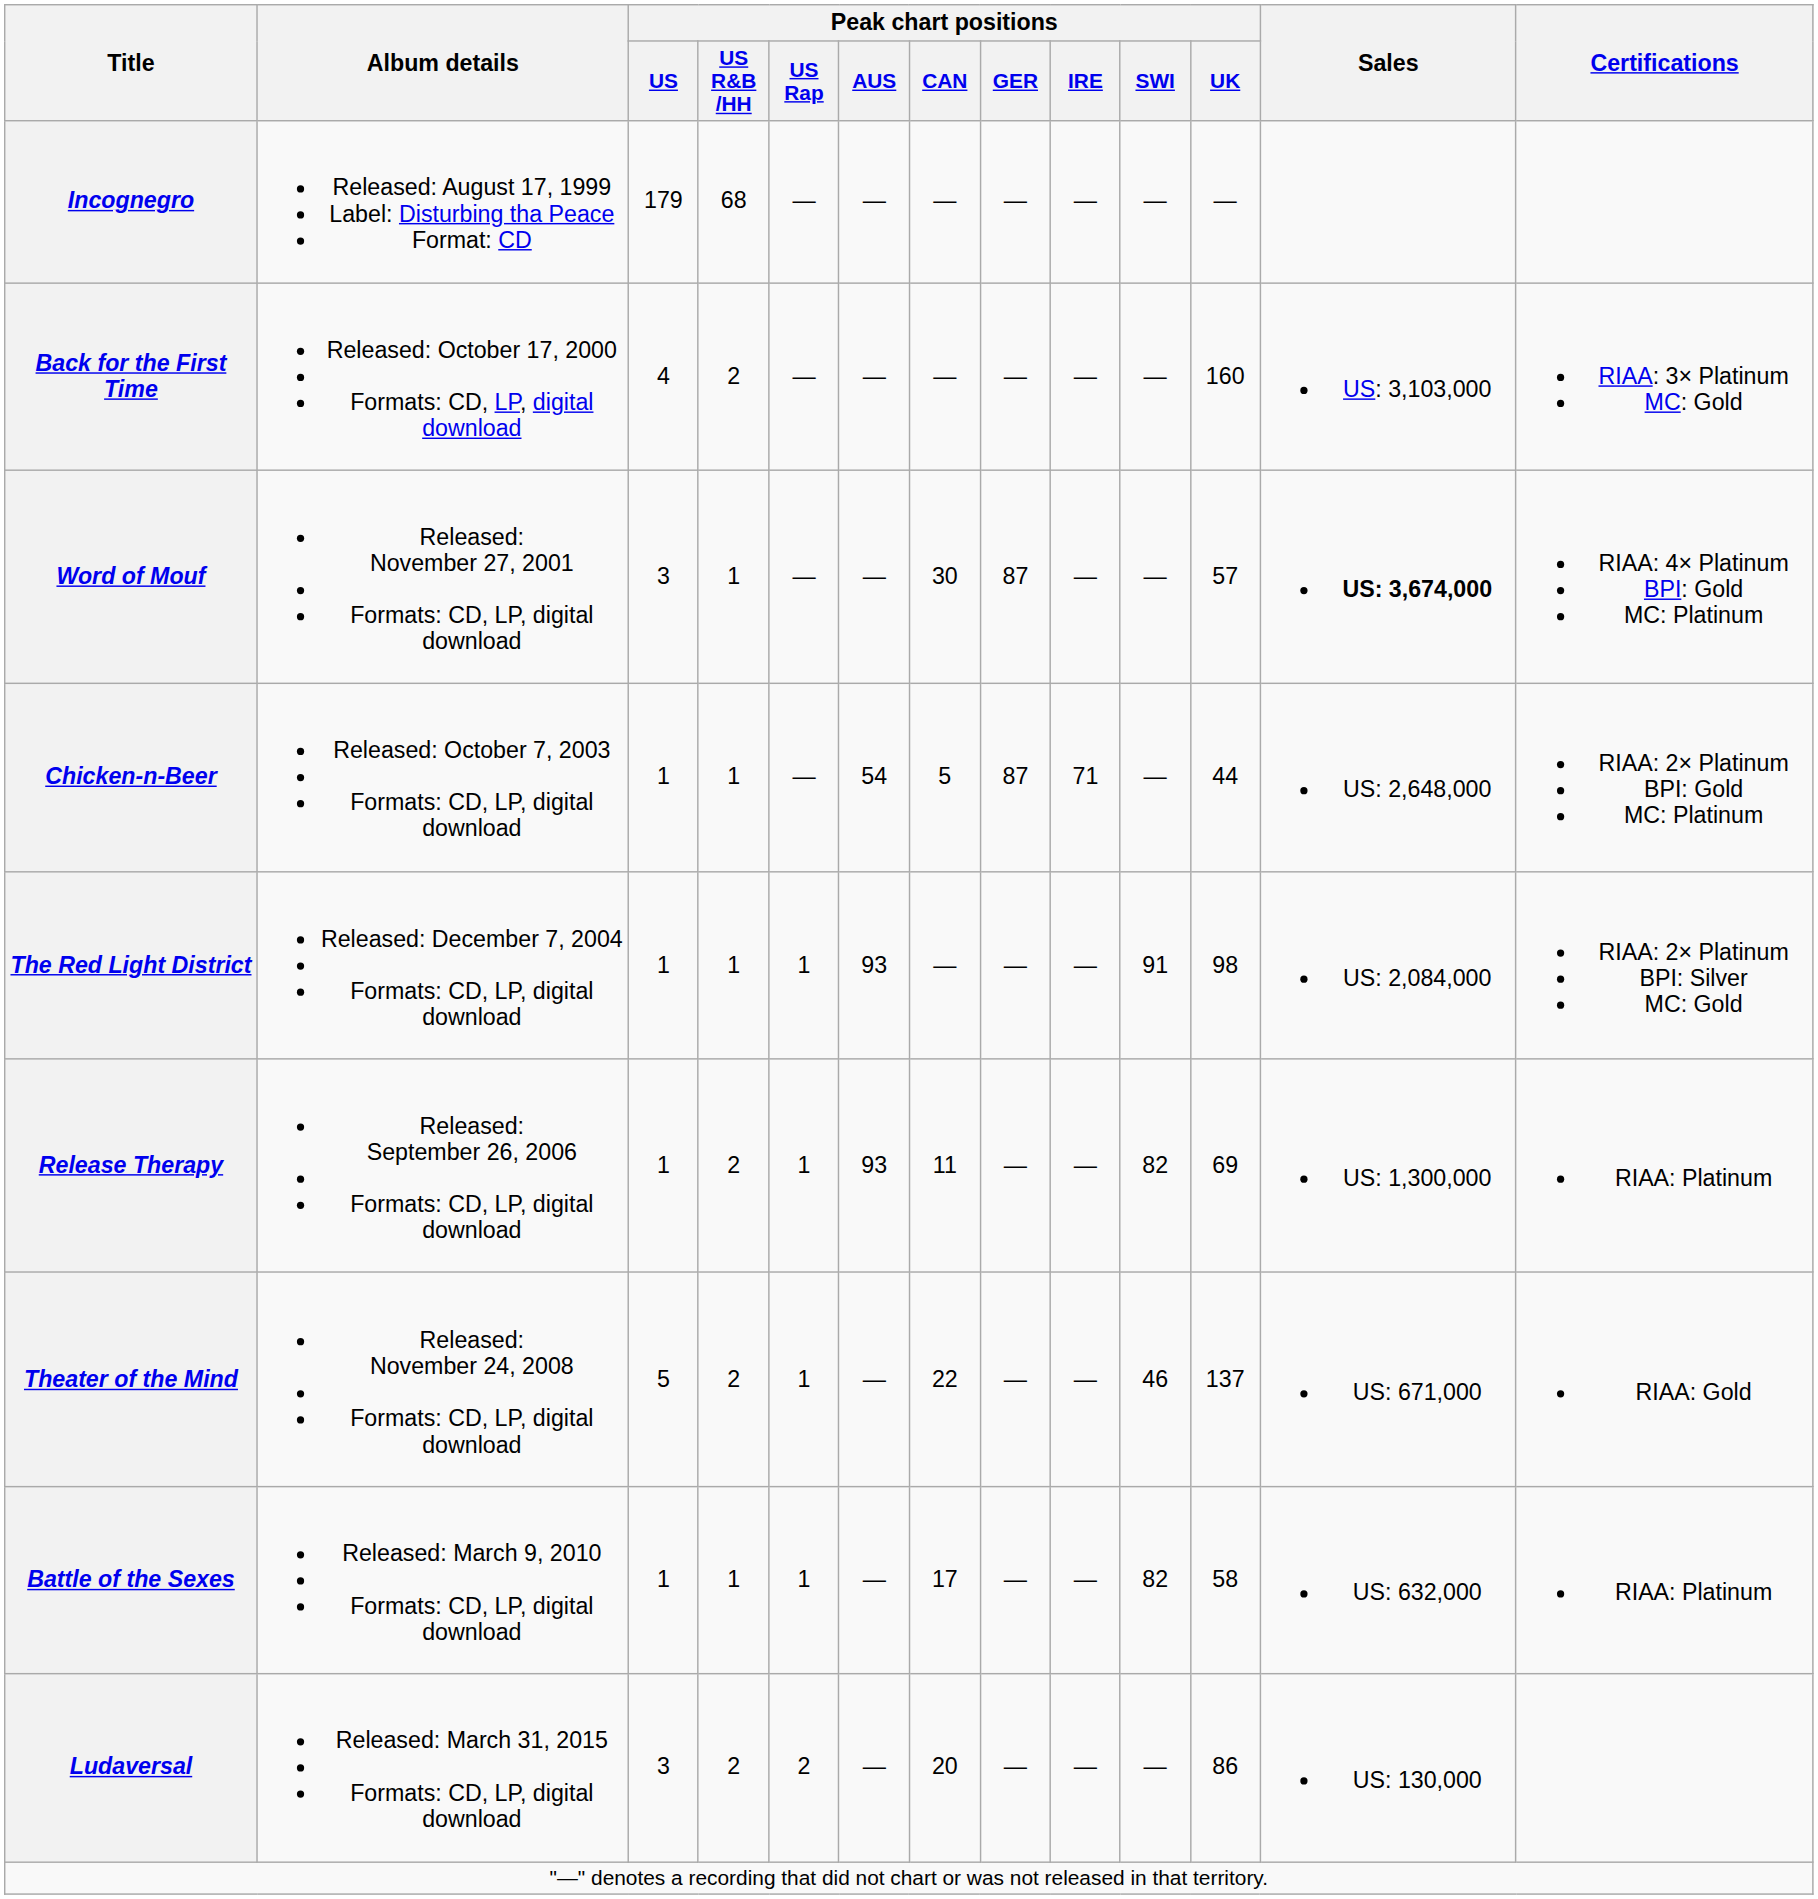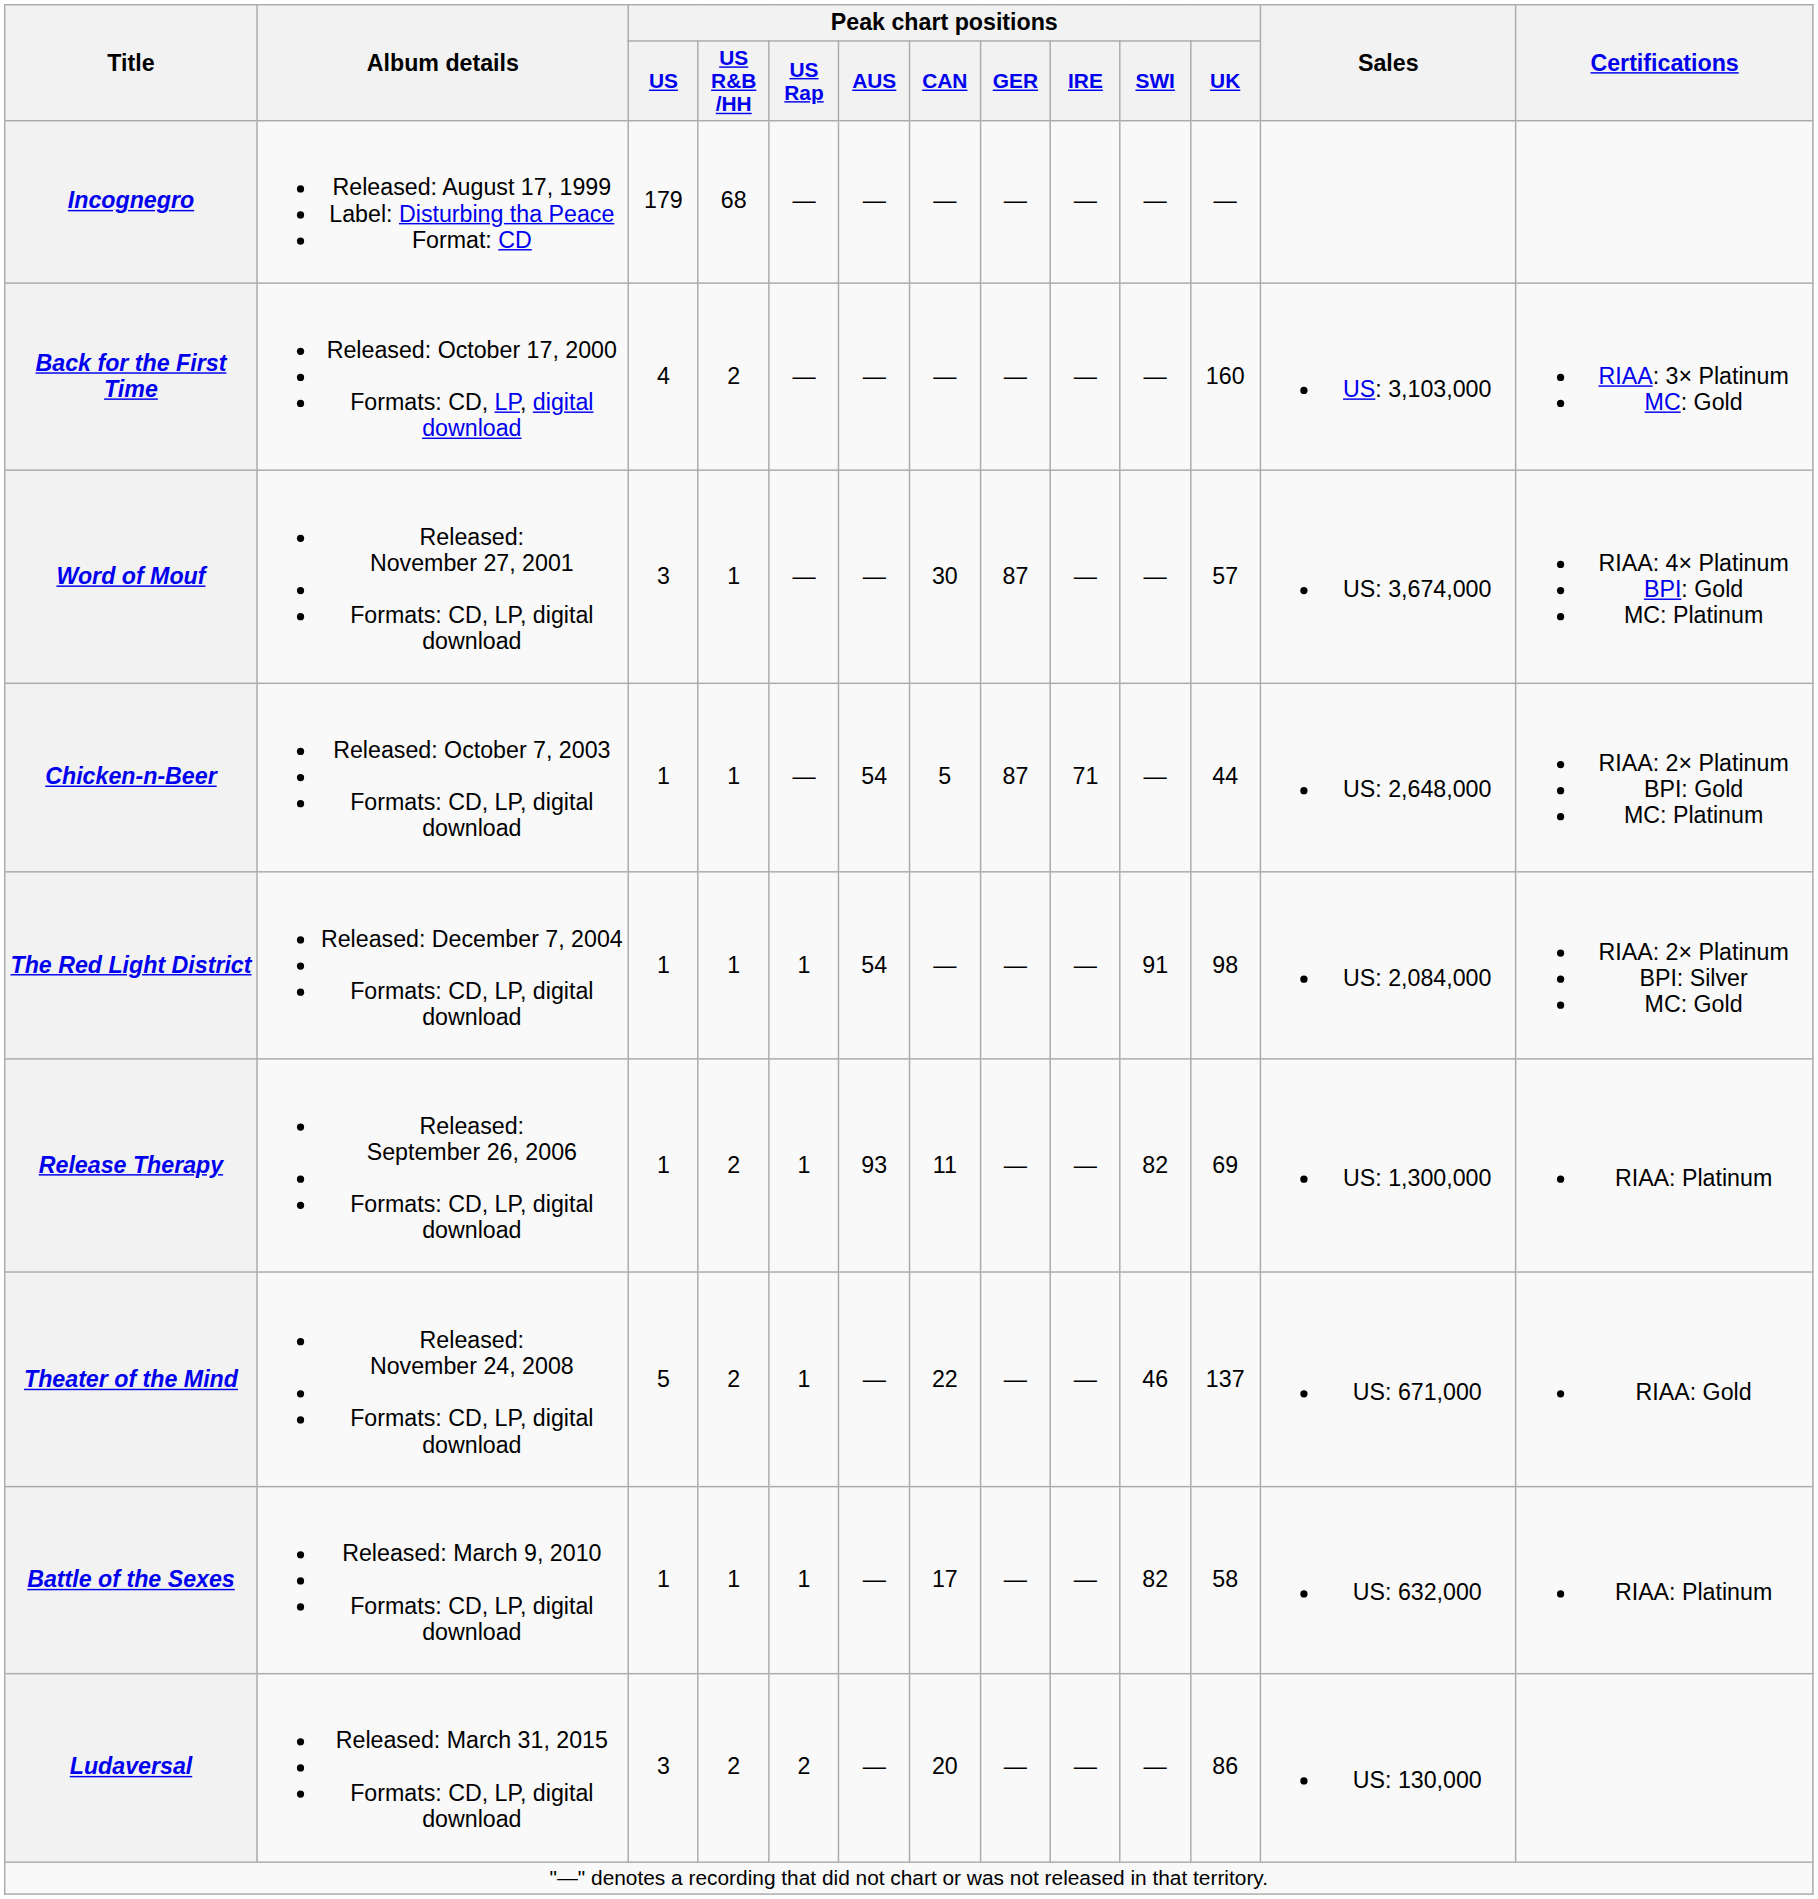 <table class="wikitable plainrowheaders" style="text-align:center;">
 <tr>
 <th scope="col" rowspan="2" style="width:11em;">Title</th>
 <th scope="col" rowspan="2" style="width:16em;">Album details</th>
 <th scope="col" colspan="9">Peak chart positions</th>
 <th scope="col" rowspan="2" style="width:11em;">Sales</th>
 <th scope="col" rowspan="2" style="width:13em;"><a href='#'>Certifications</a></th>
 </tr>
 <tr>
 <th style="width:3em;font-size:90%;"><a href='#'>US</a><br></th>
 <th style="width:3em;font-size:90%;"><a href='#'>US<br>R&B<br>/HH</a><br></th>
 <th style="width:3em;font-size:90%;"><a href='#'>US<br>Rap</a><br></th>
 <th style="width:3em;font-size:90%;"><a href='#'>AUS</a><br></th>
 <th style="width:3em;font-size:90%;"><a href='#'>CAN</a><br></th>
 <th style="width:3em;font-size:90%;"><a href='#'>GER</a><br></th>
 <th style="width:3em;font-size:90%;"><a href='#'>IRE</a><br></th>
 <th style="width:3em;font-size:90%;"><a href='#'>SWI</a><br></th>
 <th style="width:3em;font-size:90%;"><a href='#'>UK</a><br></th>
 </tr>
 <tr>
 <th scope="row"><em><a href='#'>Incognegro</a></em></th>
 <td><br><ul><li>Released: August 17, 1999</li><li>Label: <a href='#'>Disturbing tha Peace</a></li><li>Format: <a href='#'>CD</a></li></ul></td>
 <td>179</td>
 <td>68</td>
 <td>—</td>
 <td>—</td>
 <td>—</td>
 <td>—</td>
 <td>—</td>
 <td>—</td>
 <td>—</td>
 <td></td>
 <td></td>
 </tr>
 <tr>
 <th scope="row"><em><a href='#'>Back for the First Time</a></em></th>
 <td><br><ul><li>Released: October 17, 2000</li><li></li><li>Formats: CD, <a href='#'>LP</a>, <a href='#'>digital download</a></li></ul></td>
 <td>4</td>
 <td>2</td>
 <td>—</td>
 <td>—</td>
 <td>—</td>
 <td>—</td>
 <td>—</td>
 <td>—</td>
 <td>160</td>
 <td><br><ul><li><a href='#'>US</a>: 3,103,000</li></ul></td>
 <td><br><ul><li><a href='#'>RIAA</a>: 3× Platinum</li><li><a href='#'>MC</a>: Gold</li></ul></td>
 </tr>
 <tr>
 <th scope="row"><em><a href='#'>Word of Mouf</a></em></th>
 <td><br><ul><li>Released: November 27, 2001</li><li></li><li>Formats: CD, LP, digital download</li></ul></td>
 <td>3</td>
 <td>1</td>
 <td>—</td>
 <td>—</td>
 <td>30</td>
 <td>87</td>
 <td>—</td>
 <td>—</td>
 <td>57</td>
-<td><strong><br><ul><li>US: 3,674,000</li></ul></strong></td>
+<td><br><ul><li>US: 3,674,000</li></ul></td>
 <td><br><ul><li>RIAA: 4× Platinum</li><li><a href='#'>BPI</a>: Gold</li><li>MC: Platinum</li></ul></td>
 </tr>
 <tr>
 <th scope="row"><em><a href='#'>Chicken-n-Beer</a></em></th>
 <td><br><ul><li>Released: October 7, 2003</li><li></li><li>Formats: CD, LP, digital download</li></ul></td>
 <td>1</td>
 <td>1</td>
 <td>—</td>
 <td>54</td>
 <td>5</td>
 <td>87</td>
 <td>71</td>
 <td>—</td>
 <td>44</td>
 <td><br><ul><li>US: 2,648,000</li></ul></td>
 <td><br><ul><li>RIAA: 2× Platinum</li><li>BPI: Gold</li><li>MC: Platinum</li></ul></td>
 </tr>
 <tr>
 <th scope="row"><em><a href='#'>The Red Light District</a></em></th>
 <td><br><ul><li>Released: December 7, 2004</li><li></li><li>Formats: CD, LP, digital download</li></ul></td>
 <td>1</td>
 <td>1</td>
 <td>1</td>
-<td>93</td>
+<td>54</td>
 <td>—</td>
 <td>—</td>
 <td>—</td>
 <td>91</td>
 <td>98</td>
 <td><br><ul><li>US: 2,084,000</li></ul></td>
 <td><br><ul><li>RIAA: 2× Platinum</li><li>BPI: Silver</li><li>MC: Gold</li></ul></td>
 </tr>
 <tr>
 <th scope="row"><em><a href='#'>Release Therapy</a></em></th>
 <td><br><ul><li>Released: September 26, 2006</li><li></li><li>Formats: CD, LP, digital download</li></ul></td>
 <td>1</td>
 <td>2</td>
 <td>1</td>
 <td>93</td>
 <td>11</td>
 <td>—</td>
 <td>—</td>
 <td>82</td>
 <td>69</td>
 <td><br><ul><li>US: 1,300,000</li></ul></td>
 <td><br><ul><li>RIAA: Platinum</li></ul></td>
 </tr>
 <tr>
 <th scope="row"><em><a href='#'>Theater of the Mind</a></em></th>
 <td><br><ul><li>Released: November 24, 2008</li><li></li><li>Formats: CD, LP, digital download</li></ul></td>
 <td>5</td>
 <td>2</td>
 <td>1</td>
 <td>—</td>
 <td>22</td>
 <td>—</td>
 <td>—</td>
 <td>46</td>
 <td>137</td>
 <td><br><ul><li>US: 671,000</li></ul></td>
 <td><br><ul><li>RIAA: Gold</li></ul></td>
 </tr>
 <tr>
 <th scope="row"><em><a href='#'>Battle of the Sexes</a></em></th>
 <td><br><ul><li>Released: March 9, 2010</li><li></li><li>Formats: CD, LP, digital download</li></ul></td>
 <td>1</td>
 <td>1</td>
 <td>1</td>
 <td>—</td>
 <td>17</td>
 <td>—</td>
 <td>—</td>
 <td>82</td>
 <td>58</td>
 <td><br><ul><li>US: 632,000</li></ul></td>
 <td><br><ul><li>RIAA: Platinum</li></ul></td>
 </tr>
 <tr>
 <th scope="row"><em><a href='#'>Ludaversal</a></em></th>
 <td><br><ul><li>Released: March 31, 2015</li><li></li><li>Formats: CD, LP, digital download</li></ul></td>
 <td>3</td>
 <td>2</td>
 <td>2</td>
 <td>—</td>
 <td>20</td>
 <td>—</td>
 <td>—</td>
 <td>—</td>
 <td>86</td>
 <td><br><ul><li>US: 130,000</li></ul></td>
 <td></td>
 </tr>
 <tr>
 <td colspan="15" style="font-size:90%">"—" denotes a recording that did not chart or was not released in that territory.</td>
 </tr>
 </table>
